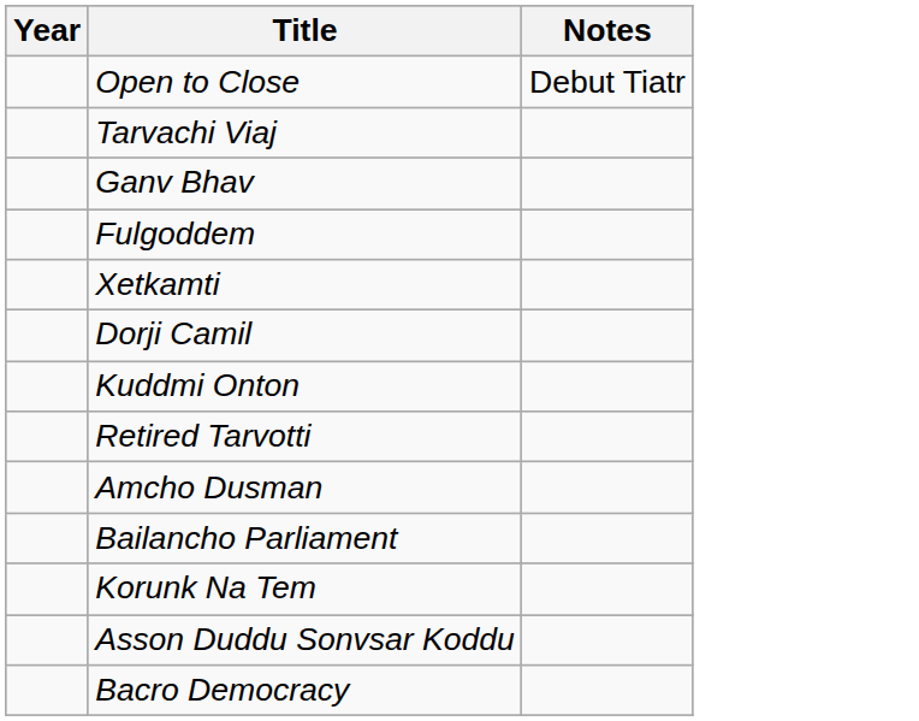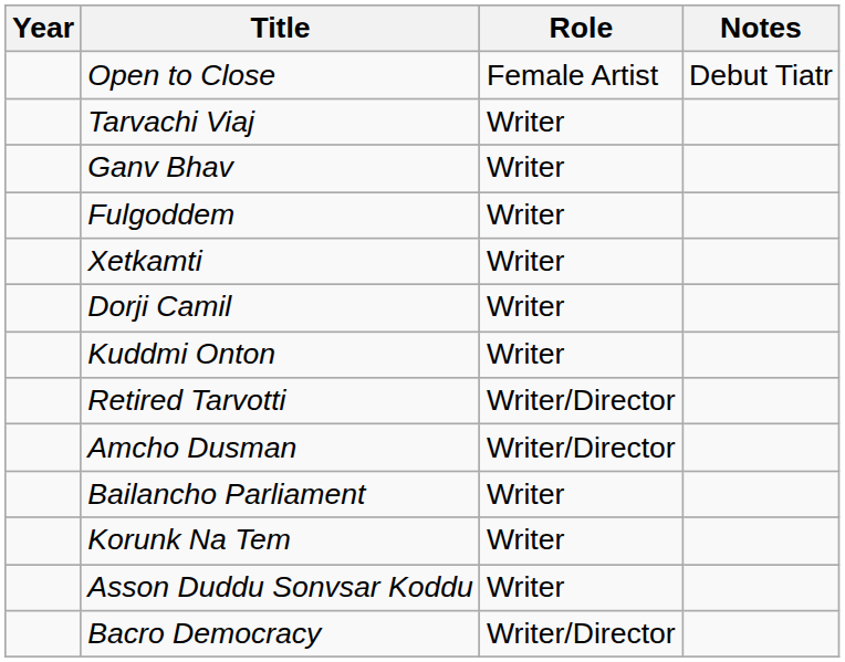 <table class="wikitable sortable">
 <tr>
 <th>Year</th>
 <th>Title</th>
+<th>Role</th>
 <th>Notes</th>
 </tr>
 <tr>
 <td></td>
 <td><em>Open to Close</em></td>
+<td>Female Artist</td>
 <td>Debut Tiatr</td>
 </tr>
 <tr>
 <td></td>
 <td><em>Tarvachi Viaj</em></td>
+<td>Writer</td>
 <td></td>
 </tr>
 <tr>
 <td></td>
 <td><em>Ganv Bhav</em></td>
+<td>Writer</td>
 <td></td>
 </tr>
 <tr>
 <td></td>
 <td><em>Fulgoddem</em></td>
+<td>Writer</td>
 <td></td>
 </tr>
 <tr>
 <td></td>
 <td><em>Xetkamti</em></td>
+<td>Writer</td>
 <td></td>
 </tr>
 <tr>
 <td></td>
 <td><em>Dorji Camil</em></td>
+<td>Writer</td>
 <td></td>
 </tr>
 <tr>
 <td></td>
 <td><em>Kuddmi Onton</em></td>
+<td>Writer</td>
 <td></td>
 </tr>
 <tr>
 <td></td>
 <td><em>Retired Tarvotti</em></td>
+<td>Writer/Director</td>
 <td></td>
 </tr>
 <tr>
 <td></td>
 <td><em>Amcho Dusman</em></td>
+<td>Writer/Director</td>
 <td></td>
 </tr>
 <tr>
 <td></td>
 <td><em>Bailancho Parliament</em></td>
+<td>Writer</td>
 <td></td>
 </tr>
 <tr>
 <td></td>
 <td><em>Korunk Na Tem</em></td>
+<td>Writer</td>
 <td></td>
 </tr>
 <tr>
 <td></td>
 <td><em>Asson Duddu Sonvsar Koddu</em></td>
+<td>Writer</td>
 <td></td>
 </tr>
 <tr>
 <td></td>
 <td><em>Bacro Democracy</em></td>
+<td>Writer/Director</td>
 <td></td>
 </tr>
 </table>
